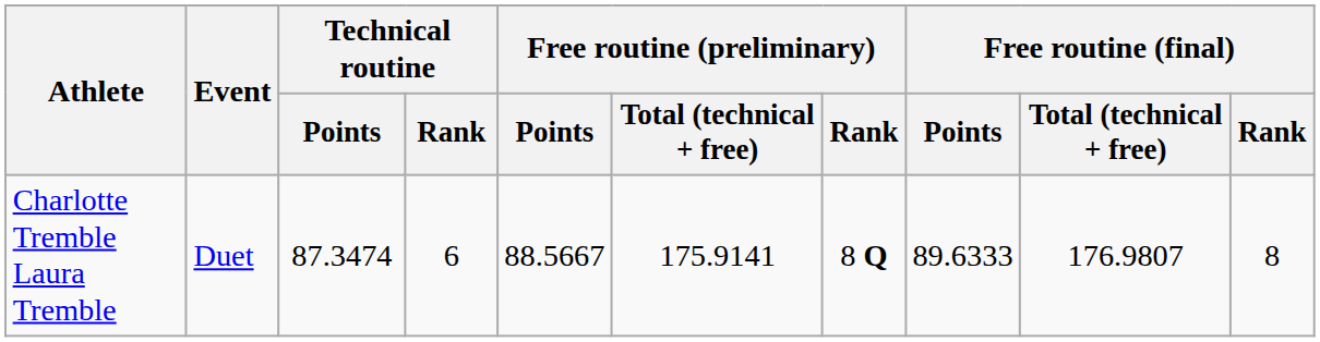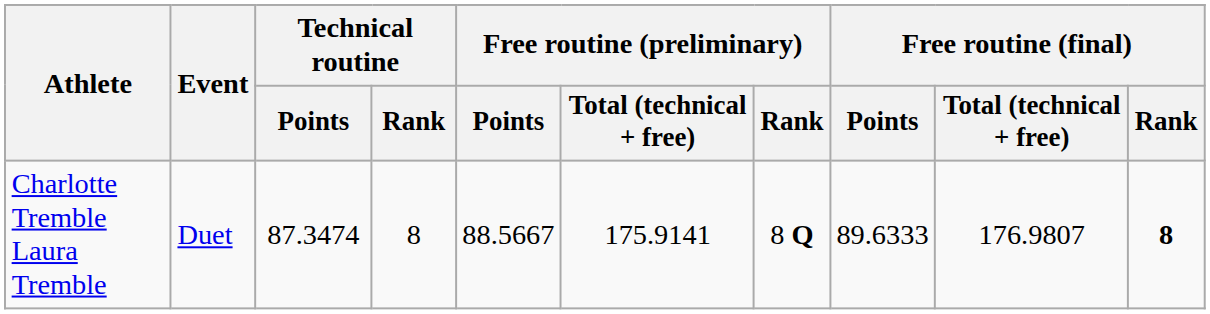 <table class="wikitable" style="font-size:90%">
 <tr>
 <th rowspan="2">Athlete</th>
 <th rowspan="2">Event</th>
 <th colspan=2>Technical routine</th>
 <th colspan=3>Free routine (preliminary)</th>
 <th colspan=3>Free routine (final)</th>
 </tr>
 <tr style="font-size:95%">
 <th>Points</th>
 <th>Rank</th>
 <th>Points</th>
 <th>Total (technical + free)</th>
 <th>Rank</th>
 <th>Points</th>
 <th>Total (technical + free)</th>
 <th>Rank</th>
 </tr>
 <tr align=center>
 <td align=left><a href='#'>Charlotte Tremble</a> <br><a href='#'>Laura Tremble</a></td>
 <td align=left><a href='#'>Duet</a></td>
 <td>87.3474</td>
-<td>6</td>
+<td>8</td>
 <td>88.5667</td>
 <td>175.9141</td>
 <td>8 <strong>Q</strong></td>
 <td>89.6333</td>
 <td>176.9807</td>
-<td>8</td>
+<td><strong>8</strong></td>
 </tr>
 </table>
